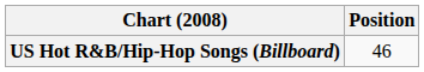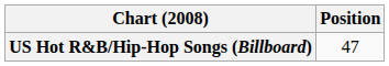 <table class="wikitable plainrowheaders" style="text-align:center">
 <tr>
 <th scope="col">Chart (2008)</th>
 <th scope="col">Position</th>
 </tr>
 <tr>
 <th scope="row">US Hot R&B/Hip-Hop Songs (<em>Billboard</em>)</th>
-<td>46</td>
+<td>47</td>
 </tr>
 </table>
